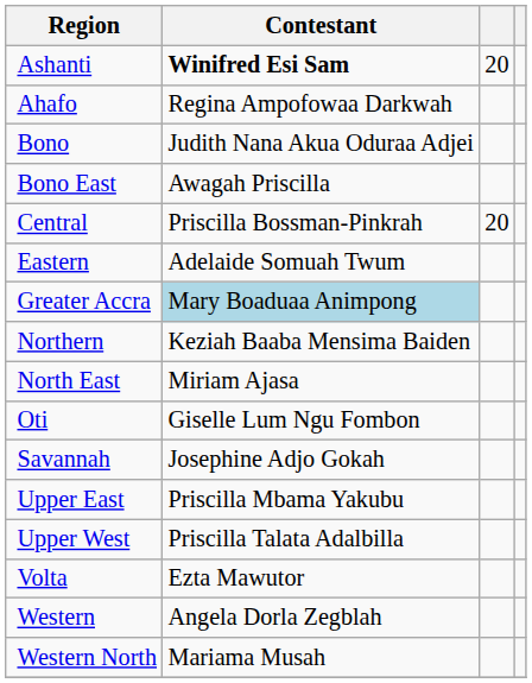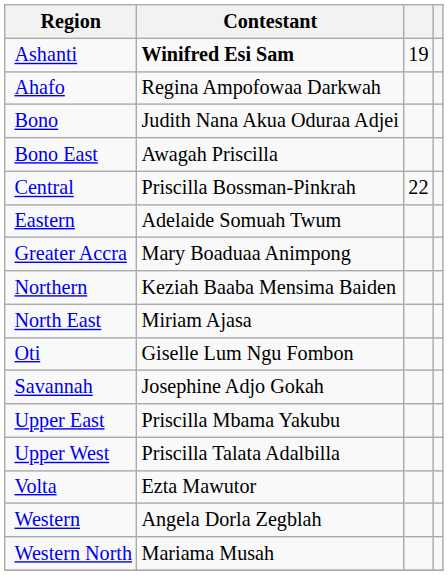 <table class="wikitable sortable static-row-numbers" style="font-size: 90%;">
 <tr>
 <th class=unsortable>Region</th>
 <th class=unsortable>Contestant</th>
 <th></th>
 <th></th>
 </tr>
 <tr>
 <td> <a href='#'>Ashanti</a></td>
 <td><strong>Winifred Esi Sam</strong></td>
-<td>20</td>
+<td>19</td>
 <td></td>
 </tr>
 <tr>
 <td> <a href='#'>Ahafo</a></td>
 <td>Regina Ampofowaa Darkwah</td>
 <td></td>
 <td></td>
 </tr>
 <tr>
 <td> <a href='#'>Bono</a></td>
 <td>Judith Nana Akua Oduraa Adjei</td>
 <td></td>
 <td></td>
 </tr>
 <tr>
 <td> <a href='#'>Bono East</a></td>
 <td>Awagah Priscilla</td>
 <td></td>
 <td></td>
 </tr>
 <tr>
 <td> <a href='#'>Central</a></td>
 <td>Priscilla Bossman-Pinkrah</td>
-<td>20</td>
+<td>22</td>
 <td></td>
 </tr>
 <tr>
 <td> <a href='#'>Eastern</a></td>
 <td>Adelaide Somuah Twum</td>
 <td></td>
 <td></td>
 </tr>
 <tr>
 <td> <a href='#'>Greater Accra</a></td>
-<td style="background: lightblue;">Mary Boaduaa Animpong</td>
+<td>Mary Boaduaa Animpong</td>
 <td></td>
 <td></td>
 </tr>
 <tr>
 <td> <a href='#'>Northern</a></td>
 <td>Keziah Baaba Mensima Baiden</td>
 <td></td>
 <td></td>
 </tr>
 <tr>
 <td> <a href='#'>North East</a></td>
 <td>Miriam Ajasa</td>
 <td></td>
 <td></td>
 </tr>
 <tr>
 <td> <a href='#'>Oti</a></td>
 <td>Giselle Lum Ngu Fombon</td>
 <td></td>
 <td></td>
 </tr>
 <tr>
 <td> <a href='#'>Savannah</a></td>
 <td>Josephine Adjo Gokah</td>
 <td></td>
 <td></td>
 </tr>
 <tr>
 <td> <a href='#'>Upper East</a></td>
 <td>Priscilla Mbama Yakubu</td>
 <td></td>
 <td></td>
 </tr>
 <tr>
 <td> <a href='#'>Upper West</a></td>
 <td>Priscilla Talata Adalbilla</td>
 <td></td>
 <td></td>
 </tr>
 <tr>
 <td> <a href='#'>Volta</a></td>
 <td>Ezta Mawutor</td>
 <td></td>
 <td></td>
 </tr>
 <tr>
 <td> <a href='#'>Western</a></td>
 <td>Angela Dorla Zegblah</td>
 <td></td>
 <td></td>
 </tr>
 <tr>
 <td> <a href='#'>Western North</a></td>
 <td>Mariama Musah</td>
 <td></td>
 <td></td>
 </tr>
 <tr>
 </tr>
 </table>
